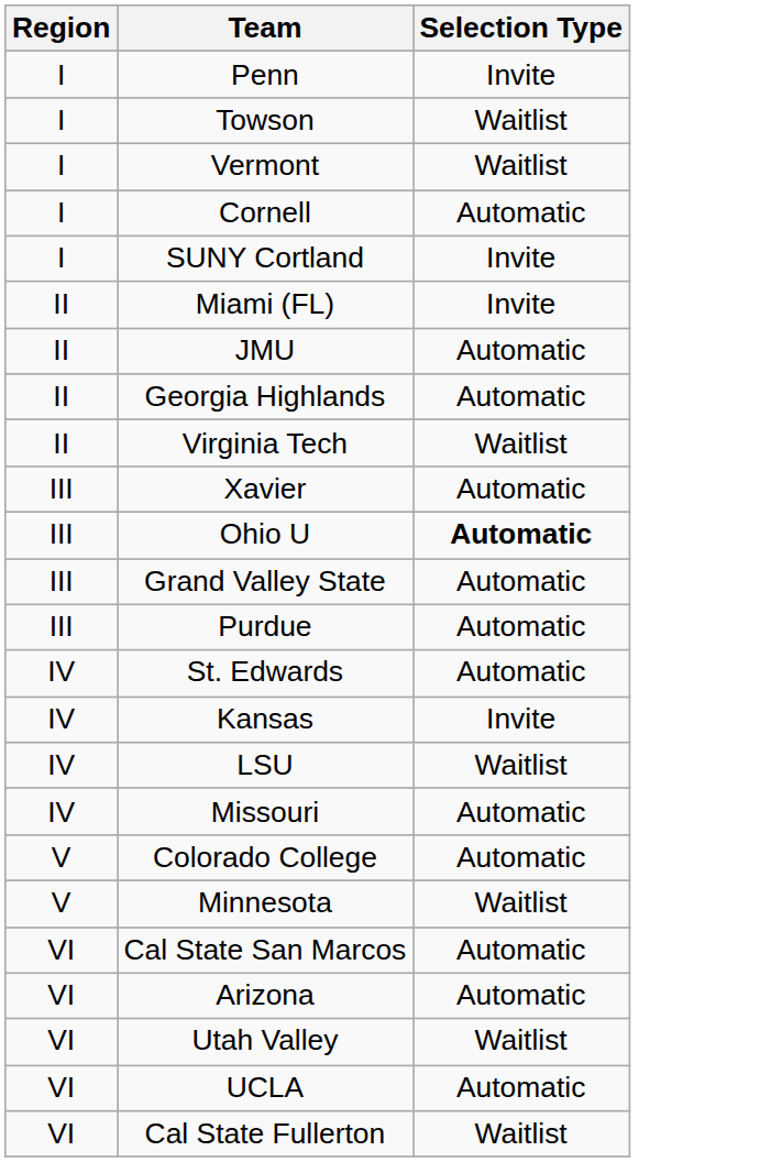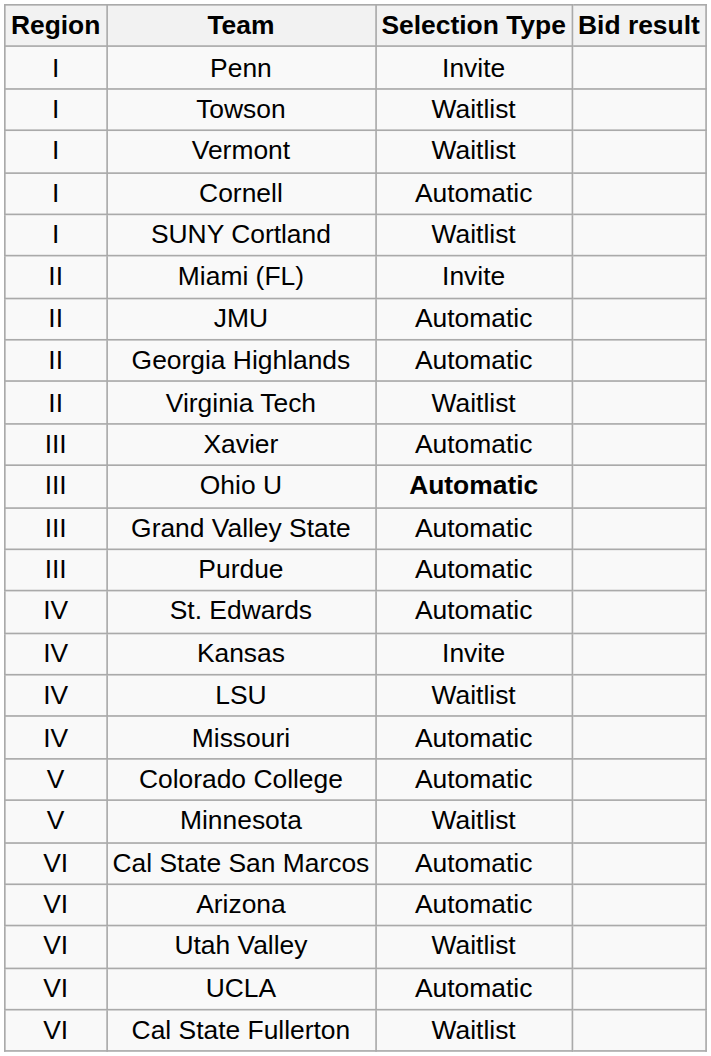 <table class="wikitable sortable" style="text-align:center">
 <tr>
 <th>Region</th>
 <th>Team</th>
 <th>Selection Type</th>
+<th>Bid result</th>
 </tr>
 <tr>
 <td>I</td>
 <td>Penn</td>
 <td>Invite</td>
+<td></td>
 </tr>
 <tr>
 <td>I</td>
 <td>Towson</td>
 <td>Waitlist</td>
+<td></td>
 </tr>
 <tr>
 <td>I</td>
 <td>Vermont</td>
 <td>Waitlist</td>
+<td></td>
 </tr>
 <tr>
 <td>I</td>
 <td>Cornell</td>
 <td>Automatic</td>
+<td></td>
 </tr>
 <tr>
 <td>I</td>
 <td>SUNY Cortland</td>
-<td>Invite</td>
+<td>Waitlist</td>
+<td></td>
 </tr>
 <tr>
 <td>II</td>
 <td>Miami (FL)</td>
 <td>Invite</td>
+<td></td>
 </tr>
 <tr>
 <td>II</td>
 <td>JMU</td>
 <td>Automatic</td>
+<td></td>
 </tr>
 <tr>
 <td>II</td>
 <td>Georgia Highlands</td>
 <td>Automatic</td>
+<td></td>
 </tr>
 <tr>
 <td>II</td>
 <td>Virginia Tech</td>
 <td>Waitlist</td>
+<td></td>
 </tr>
 <tr>
 <td>III</td>
 <td>Xavier</td>
 <td>Automatic</td>
+<td></td>
 </tr>
 <tr>
 <td>III</td>
 <td>Ohio U</td>
 <td><strong>Automatic</strong></td>
+<td></td>
 </tr>
 <tr>
 <td>III</td>
 <td>Grand Valley State</td>
 <td>Automatic</td>
+<td></td>
 </tr>
 <tr>
 <td>III</td>
 <td>Purdue</td>
 <td>Automatic</td>
+<td></td>
 </tr>
 <tr>
 <td>IV</td>
 <td>St. Edwards</td>
 <td>Automatic</td>
+<td></td>
 </tr>
 <tr>
 <td>IV</td>
 <td>Kansas</td>
 <td>Invite</td>
+<td></td>
 </tr>
 <tr>
 <td>IV</td>
 <td>LSU</td>
 <td>Waitlist</td>
+<td></td>
 </tr>
 <tr>
 <td>IV</td>
 <td>Missouri</td>
 <td>Automatic</td>
+<td></td>
 </tr>
 <tr>
 <td>V</td>
 <td>Colorado College</td>
 <td>Automatic</td>
+<td></td>
 </tr>
 <tr>
 <td>V</td>
 <td>Minnesota</td>
 <td>Waitlist</td>
+<td></td>
 </tr>
 <tr>
 <td>VI</td>
 <td>Cal State San Marcos</td>
 <td>Automatic</td>
+<td></td>
 </tr>
 <tr>
 <td>VI</td>
 <td>Arizona</td>
 <td>Automatic</td>
+<td></td>
 </tr>
 <tr>
 <td>VI</td>
 <td>Utah Valley</td>
 <td>Waitlist</td>
+<td></td>
 </tr>
 <tr>
 <td>VI</td>
 <td>UCLA</td>
 <td>Automatic</td>
+<td></td>
 </tr>
 <tr>
 <td>VI</td>
 <td>Cal State Fullerton</td>
 <td>Waitlist</td>
+<td></td>
 </tr>
 </table>
